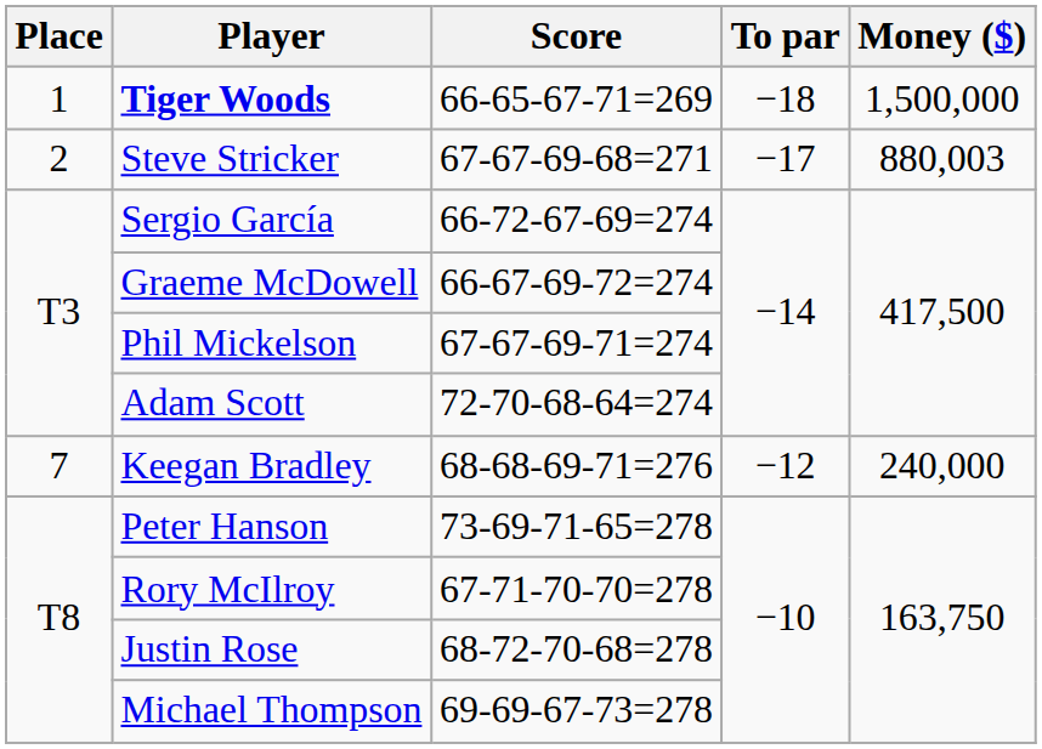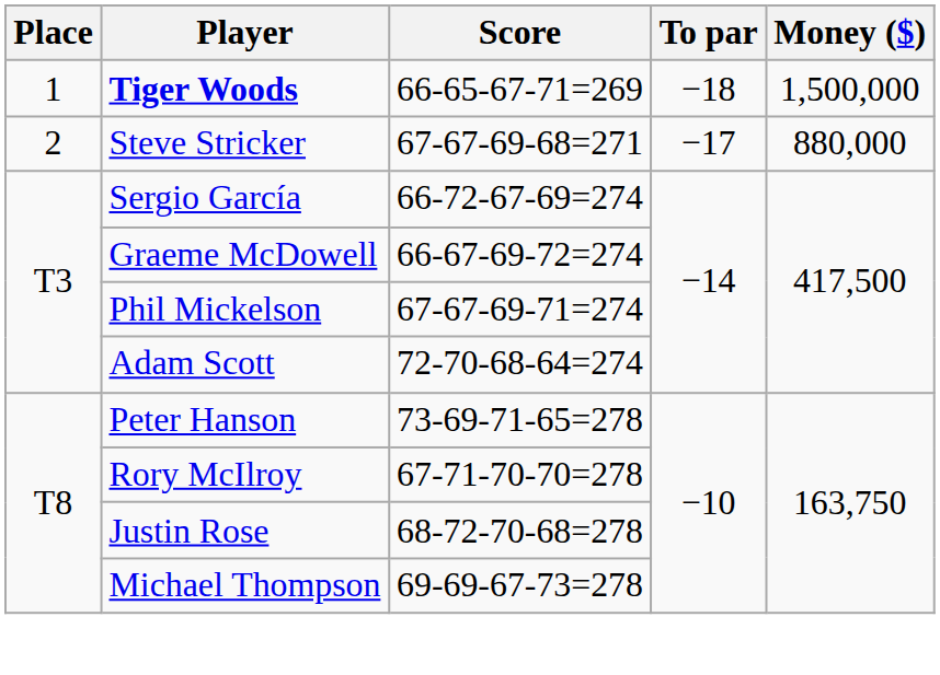 <table class="wikitable">
 <tr>
 <th>Place</th>
 <th>Player</th>
 <th>Score</th>
 <th>To par</th>
 <th>Money (<a href='#'>$</a>)</th>
 </tr>
 <tr>
 <td align=center>1</td>
 <td> <strong><a href='#'>Tiger Woods</a></strong></td>
 <td align=center>66-65-67-71=269</td>
 <td align=center>−18</td>
 <td align=center>1,500,000</td>
 </tr>
 <tr>
 <td align=center>2</td>
 <td> <a href='#'>Steve Stricker</a></td>
 <td align=center>67-67-69-68=271</td>
 <td align=center>−17</td>
-<td align=center>880,003</td>
+<td align=center>880,000</td>
 </tr>
 <tr>
 <td rowspan=4 align=center>T3</td>
 <td> <a href='#'>Sergio García</a></td>
 <td align=center>66-72-67-69=274</td>
 <td rowspan=4 align=center>−14</td>
 <td rowspan=4 align=center>417,500</td>
 </tr>
 <tr>
 <td> <a href='#'>Graeme McDowell</a></td>
 <td align=center>66-67-69-72=274</td>
 </tr>
 <tr>
 <td> <a href='#'>Phil Mickelson</a></td>
 <td align=center>67-67-69-71=274</td>
 </tr>
 <tr>
 <td> <a href='#'>Adam Scott</a></td>
 <td align=center>72-70-68-64=274</td>
 </tr>
 <tr>
-<td align=center>7</td>
-<td> <a href='#'>Keegan Bradley</a></td>
-<td align=center>68-68-69-71=276</td>
-<td align=center>−12</td>
-<td align=center>240,000</td>
-</tr>
-<tr>
 <td rowspan=4 align=center>T8</td>
 <td> <a href='#'>Peter Hanson</a></td>
 <td align=center>73-69-71-65=278</td>
 <td rowspan=4 align=center>−10</td>
 <td rowspan=4 align=center>163,750</td>
 </tr>
 <tr>
 <td> <a href='#'>Rory McIlroy</a></td>
 <td align=center>67-71-70-70=278</td>
 </tr>
 <tr>
 <td> <a href='#'>Justin Rose</a></td>
 <td align=center>68-72-70-68=278</td>
 </tr>
 <tr>
 <td> <a href='#'>Michael Thompson</a></td>
 <td align=center>69-69-67-73=278</td>
 </tr>
 </table>
